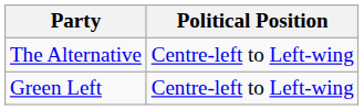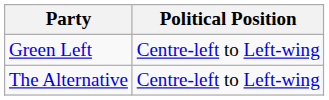 <table class="wikitable mw-collapsible mw-collapsed">
 <tr>
 <th>Party</th>
 <th>Political Position</th>
 </tr>
 <tr>
+<td><a href='#'>Green Left</a></td>
+<td><a href='#'>Centre-left</a> to <a href='#'>Left-wing</a></td>
+</tr>
+<tr>
 <td><a href='#'>The Alternative</a></td>
 <td><a href='#'>Centre-left</a> to <a href='#'>Left-wing</a></td>
 </tr>
-<tr>
-<td><a href='#'>Green Left</a></td>
-<td><a href='#'>Centre-left</a> to <a href='#'>Left-wing</a></td>
-</tr>
 </table>
